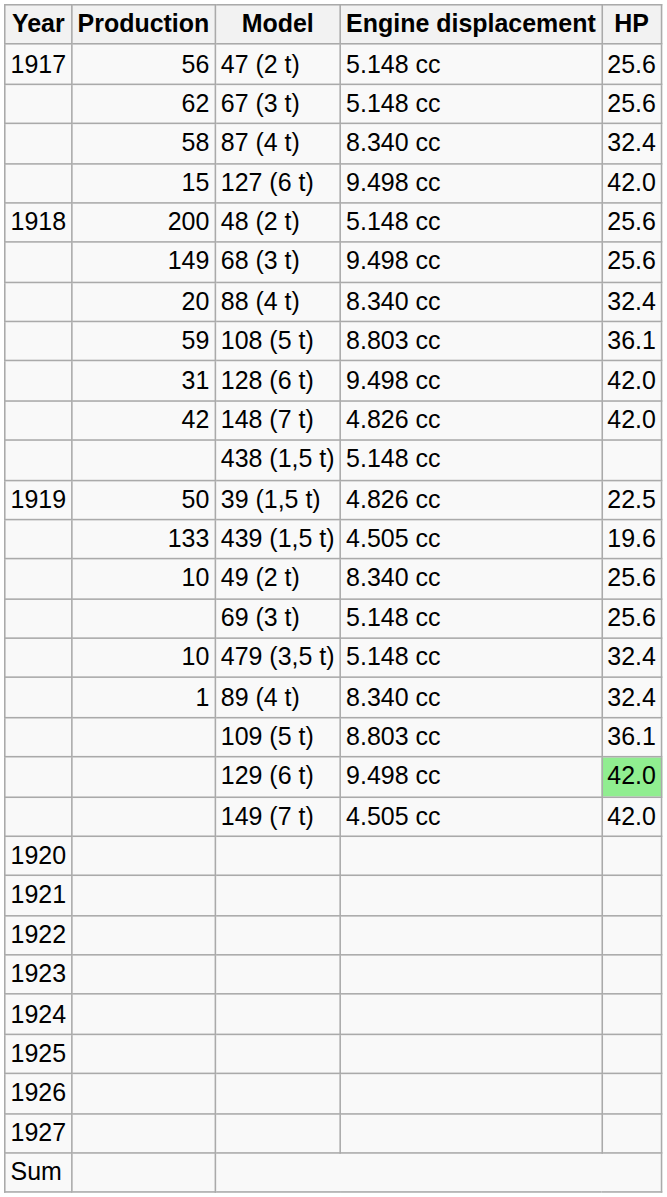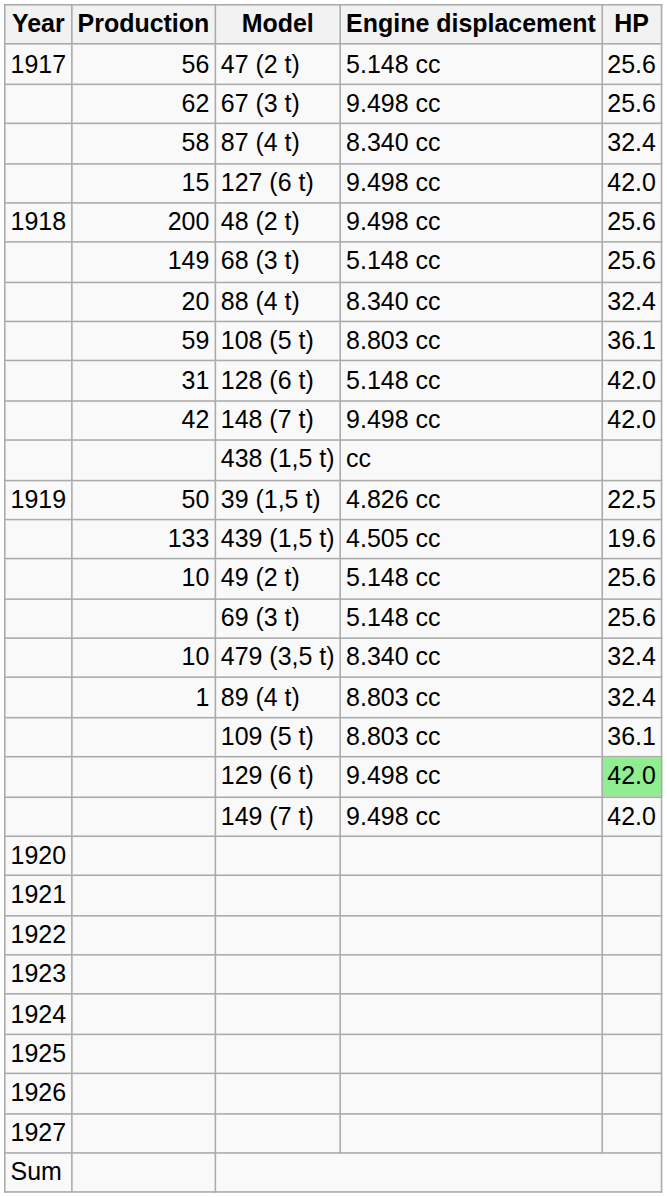 <table class="wikitable sortable">
 <tr>
 <th>Year</th>
 <th>Production</th>
 <th>Model</th>
 <th>Engine displacement</th>
 <th>HP</th>
 </tr>
 <tr>
 <td>1917</td>
 <td align="right">56</td>
 <td>47 (2 t)</td>
 <td>5.148 cc</td>
 <td>25.6</td>
 </tr>
 <tr>
 <td></td>
 <td align="right">62</td>
 <td>67 (3 t)</td>
-<td>5.148 cc</td>
+<td>9.498 cc</td>
 <td>25.6</td>
 </tr>
 <tr>
 <td></td>
 <td align="right">58</td>
 <td>87 (4 t)</td>
 <td>8.340 cc</td>
 <td>32.4</td>
 </tr>
 <tr>
 <td></td>
 <td align="right">15</td>
 <td>127 (6 t)</td>
 <td>9.498 cc</td>
 <td>42.0</td>
 </tr>
 <tr>
 <td>1918</td>
 <td align="right">200</td>
 <td>48 (2 t)</td>
-<td>5.148 cc</td>
+<td>9.498 cc</td>
 <td>25.6</td>
 </tr>
 <tr>
 <td></td>
 <td align="right">149</td>
 <td>68 (3 t)</td>
-<td>9.498 cc</td>
+<td>5.148 cc</td>
 <td>25.6</td>
 </tr>
 <tr>
 <td></td>
 <td align="right">20</td>
 <td>88 (4 t)</td>
 <td>8.340 cc</td>
 <td>32.4</td>
 </tr>
 <tr>
 <td></td>
 <td align="right">59</td>
 <td>108 (5 t)</td>
 <td>8.803 cc</td>
 <td>36.1</td>
 </tr>
 <tr>
 <td></td>
 <td align="right">31</td>
 <td>128 (6 t)</td>
-<td>9.498 cc</td>
+<td>5.148 cc</td>
 <td>42.0</td>
 </tr>
 <tr>
 <td></td>
 <td align="right">42</td>
 <td>148 (7 t)</td>
-<td>4.826 cc</td>
+<td>9.498 cc</td>
 <td>42.0</td>
 </tr>
 <tr>
 <td></td>
 <td align="right"></td>
 <td>438 (1,5 t)</td>
-<td>5.148 cc</td>
+<td>cc</td>
 <td></td>
 </tr>
 <tr>
 <td>1919</td>
 <td align="right">50</td>
 <td>39 (1,5 t)</td>
 <td>4.826 cc</td>
 <td>22.5</td>
 </tr>
 <tr>
 <td></td>
 <td align="right">133</td>
 <td>439 (1,5 t)</td>
 <td>4.505 cc</td>
 <td>19.6</td>
 </tr>
 <tr>
 <td></td>
 <td align="right">10</td>
 <td>49 (2 t)</td>
-<td>8.340 cc</td>
+<td>5.148 cc</td>
 <td>25.6</td>
 </tr>
 <tr>
 <td></td>
 <td align="right"></td>
 <td>69 (3 t)</td>
 <td>5.148 cc</td>
 <td>25.6</td>
 </tr>
 <tr>
 <td></td>
 <td align="right">10</td>
 <td>479 (3,5 t)</td>
-<td>5.148 cc</td>
+<td>8.340 cc</td>
 <td>32.4</td>
 </tr>
 <tr>
 <td></td>
 <td align="right">1</td>
 <td>89 (4 t)</td>
-<td>8.340 cc</td>
+<td>8.803 cc</td>
 <td>32.4</td>
 </tr>
 <tr>
 <td></td>
 <td align="right"></td>
 <td>109 (5 t)</td>
 <td>8.803 cc</td>
 <td>36.1</td>
 </tr>
 <tr>
 <td></td>
 <td align="right"></td>
 <td>129 (6 t)</td>
 <td>9.498 cc</td>
 <td style="background: lightgreen;">42.0</td>
 </tr>
 <tr>
 <td></td>
 <td align="right"></td>
 <td>149 (7 t)</td>
-<td>4.505 cc</td>
+<td>9.498 cc</td>
 <td>42.0</td>
 </tr>
 <tr>
 <td>1920</td>
 <td align="right"></td>
 <td></td>
 <td></td>
 <td></td>
 </tr>
 <tr>
 <td>1921</td>
 <td align="right"></td>
 <td></td>
 <td></td>
 <td></td>
 </tr>
 <tr>
 <td>1922</td>
 <td align="right"></td>
 <td></td>
 <td></td>
 <td></td>
 </tr>
 <tr>
 <td>1923</td>
 <td align="right"></td>
 <td></td>
 <td></td>
 <td></td>
 </tr>
 <tr>
 <td>1924</td>
 <td align="right"></td>
 <td></td>
 <td></td>
 <td></td>
 </tr>
 <tr>
 <td>1925</td>
 <td align="right"></td>
 <td></td>
 <td></td>
 <td></td>
 </tr>
 <tr>
 <td>1926</td>
 <td align="right"></td>
 <td></td>
 <td></td>
 <td></td>
 </tr>
 <tr>
 <td>1927</td>
 <td align="right"></td>
 <td></td>
 <td></td>
 <td></td>
 </tr>
 <tr>
 <td>Sum </td>
 <td align="right"></td>
 </tr>
 </table>
